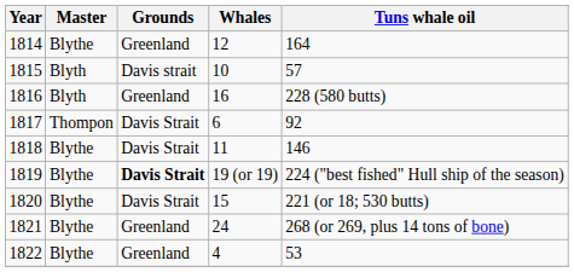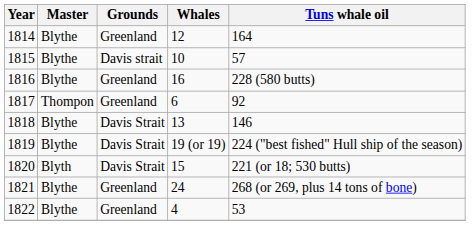 <table class="sortable wikitable">
 <tr>
 <th>Year</th>
 <th>Master</th>
 <th>Grounds</th>
 <th>Whales</th>
 <th><a href='#'>Tuns</a> whale oil</th>
 </tr>
 <tr>
 <td>1814</td>
 <td>Blythe</td>
 <td>Greenland</td>
 <td>12</td>
 <td>164</td>
 </tr>
 <tr>
 <td>1815</td>
-<td>Blyth</td>
+<td>Blythe</td>
 <td>Davis strait</td>
 <td>10</td>
 <td>57</td>
 </tr>
 <tr>
 <td>1816</td>
-<td>Blyth</td>
+<td>Blythe</td>
 <td>Greenland</td>
 <td>16</td>
 <td>228 (580 butts)</td>
 </tr>
 <tr>
 <td>1817</td>
 <td>Thompon</td>
-<td>Davis Strait</td>
+<td>Greenland</td>
 <td>6</td>
 <td>92</td>
 </tr>
 <tr>
 <td>1818</td>
 <td>Blythe</td>
 <td>Davis Strait</td>
-<td>11</td>
+<td>13</td>
 <td>146</td>
 </tr>
 <tr>
 <td>1819</td>
 <td>Blythe</td>
-<td><strong>Davis Strait</strong></td>
+<td>Davis Strait</td>
 <td>19 (or 19)</td>
 <td>224 ("best fished" Hull ship of the season)</td>
 </tr>
 <tr>
 <td>1820</td>
-<td>Blythe</td>
+<td>Blyth</td>
 <td>Davis Strait</td>
 <td>15</td>
 <td>221 (or 18; 530 butts)</td>
 </tr>
 <tr>
 <td>1821</td>
 <td>Blythe</td>
 <td>Greenland</td>
 <td>24</td>
 <td>268 (or 269, plus 14 tons of <a href='#'>bone</a>)</td>
 </tr>
 <tr>
 <td>1822</td>
 <td>Blythe</td>
 <td>Greenland</td>
 <td>4</td>
 <td>53</td>
 </tr>
 <tr>
 </tr>
 </table>
